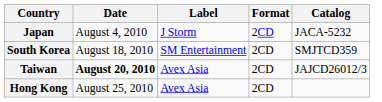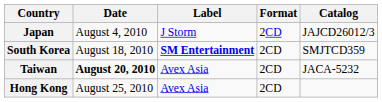 <table class="wikitable plainrowheaders">
 <tr>
 <th>Country</th>
 <th>Date</th>
 <th>Label</th>
 <th>Format</th>
 <th>Catalog</th>
 </tr>
 <tr>
 <th scope="row">Japan</th>
 <td>August 4, 2010</td>
 <td><a href='#'>J Storm</a></td>
 <td>2<a href='#'>CD</a></td>
-<td>JACA-5232</td>
+<td>JAJCD26012/3</td>
 </tr>
 <tr>
 <th scope="row">South Korea</th>
 <td>August 18, 2010</td>
-<td><a href='#'>SM Entertainment</a></td>
+<td><strong><a href='#'>SM Entertainment</a></strong></td>
 <td>2CD</td>
 <td>SMJTCD359</td>
 </tr>
 <tr>
 <th scope="row">Taiwan</th>
 <td><strong>August 20, 2010</strong></td>
 <td><a href='#'>Avex Asia</a></td>
 <td>2CD</td>
-<td>JAJCD26012/3</td>
+<td>JACA-5232</td>
 </tr>
 <tr>
 <th scope="row">Hong Kong</th>
 <td>August 25, 2010</td>
 <td><a href='#'>Avex Asia</a></td>
 <td>2CD</td>
 </tr>
 </table>
